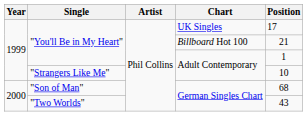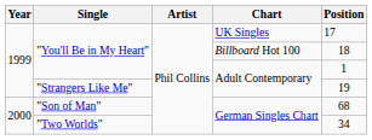 <table class="wikitable">
 <tr>
 <th>Year</th>
 <th>Single</th>
 <th>Artist</th>
 <th>Chart</th>
 <th>Position</th>
 </tr>
 <tr>
 <td rowspan="4">1999</td>
 <td rowspan="3">"<a href='#'>You'll Be in My Heart</a>"</td>
 <td rowspan="6">Phil Collins</td>
 <td><a href='#'>UK Singles</a></td>
 <td>17</td>
 </tr>
 <tr>
 <td><em>Billboard</em> Hot 100</td>
-<td style="text-align:center;">21</td>
+<td style="text-align:center;">18</td>
 </tr>
 <tr>
 <td rowspan="2">Adult Contemporary</td>
 <td style="text-align:center;">1</td>
 </tr>
 <tr>
 <td>"<a href='#'>Strangers Like Me</a>"</td>
-<td style="text-align:center;">10</td>
+<td style="text-align:center;">19</td>
 </tr>
 <tr>
 <td rowspan="2">2000</td>
 <td>"<a href='#'>Son of Man</a>"</td>
 <td rowspan="2"><a href='#'>German Singles Chart</a></td>
 <td style="text-align:center;">68</td>
 </tr>
 <tr>
 <td>"<a href='#'>Two Worlds</a>"</td>
-<td style="text-align:center;">43</td>
+<td style="text-align:center;">34</td>
 </tr>
 </table>
